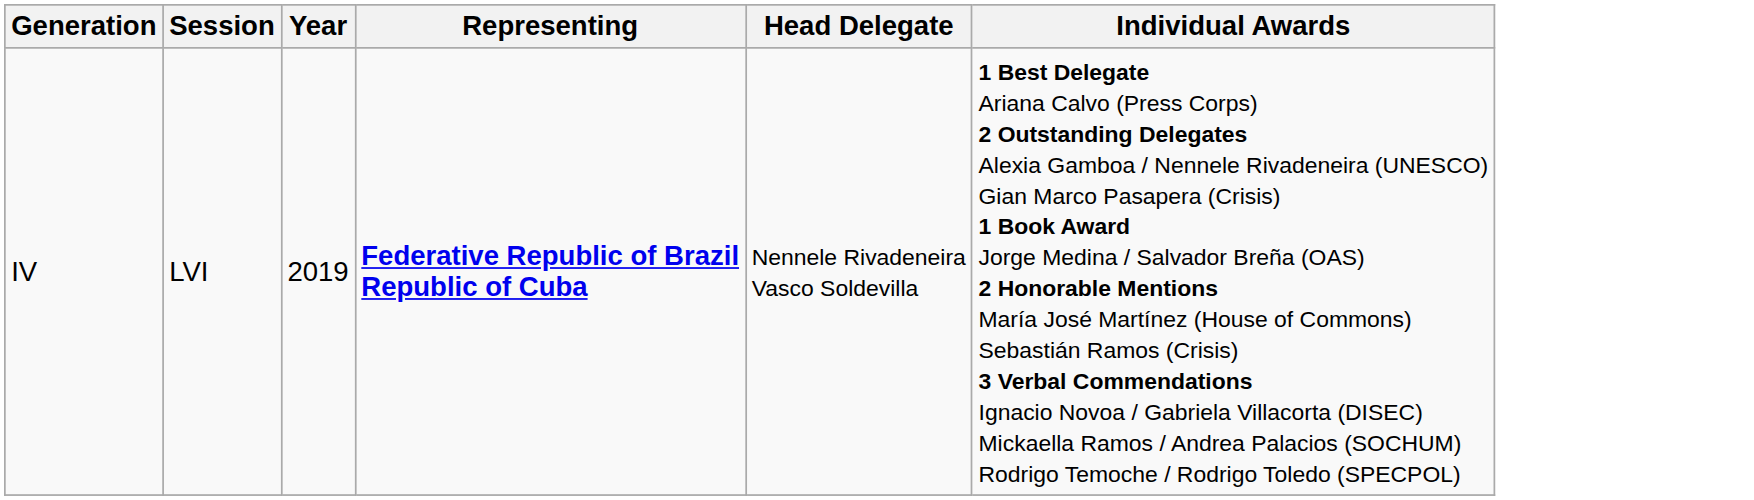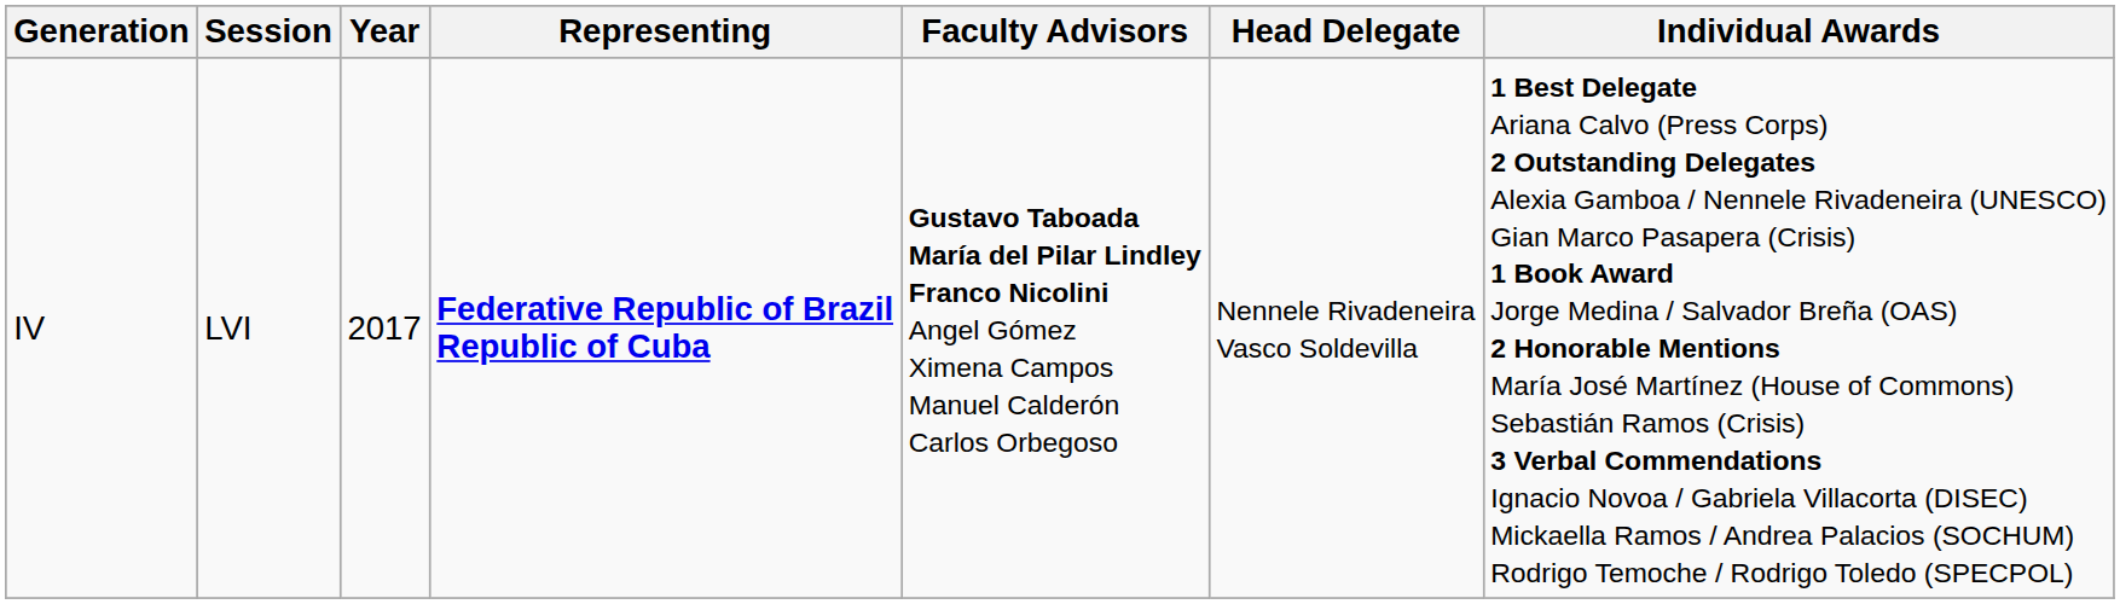 <table class="wikitable">
 <tr>
 <th>Generation</th>
 <th>Session</th>
 <th>Year</th>
 <th>Representing</th>
+<th>Faculty Advisors</th>
 <th>Head Delegate</th>
 <th>Individual Awards</th>
 </tr>
 <tr>
 <td>IV</td>
 <td>LVI</td>
-<td>2019</td>
+<td>2017</td>
 <td><strong> <a href='#'>Federative Republic of Brazil</a><br> <a href='#'>Republic of Cuba</a></strong></td>
+<td><small><strong>Gustavo Taboada</strong><br><strong>María del Pilar Lindley</strong><br><strong>Franco Nicolini</strong><br>Angel Gómez<br>Ximena Campos<br>Manuel Calderón<br>Carlos Orbegoso</small></td>
 <td><small>Nennele Rivadeneira<br>Vasco Soldevilla</small></td>
 <td><small><strong>1 Best Delegate</strong><br>Ariana Calvo (Press Corps)<br><strong>2 Outstanding Delegates</strong><br>Alexia Gamboa / Nennele Rivadeneira (UNESCO)<br>Gian Marco Pasapera (Crisis)<br><strong>1 Book Award</strong><br>Jorge Medina / Salvador Breña (OAS)<br><strong>2 Honorable Mentions</strong><br>María José Martínez (House of Commons)<br>Sebastián Ramos (Crisis)<br><strong>3 Verbal Commendations</strong><br>Ignacio Novoa / Gabriela Villacorta (DISEC)<br>Mickaella Ramos / Andrea Palacios (SOCHUM)<br>Rodrigo Temoche / Rodrigo Toledo (SPECPOL)</small></td>
 </tr>
 </table>
